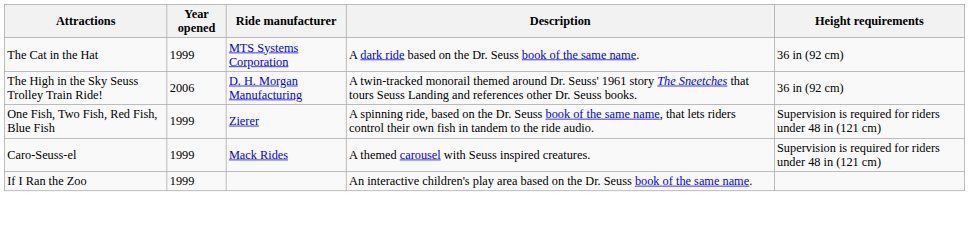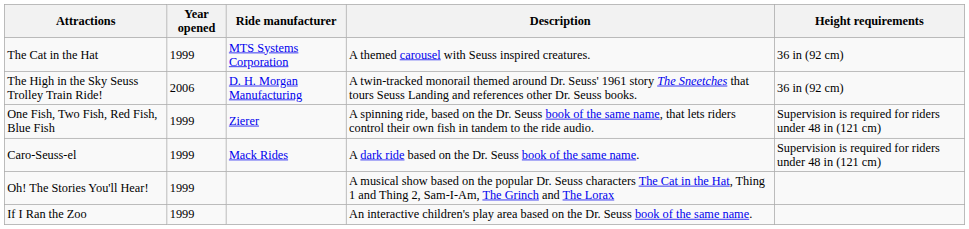 <table class="wikitable">
 <tr>
 <th>Attractions</th>
 <th>Year opened</th>
 <th>Ride manufacturer</th>
 <th>Description</th>
 <th>Height requirements</th>
 </tr>
 <tr>
 <td>The Cat in the Hat</td>
 <td>1999</td>
 <td><a href='#'>MTS Systems Corporation</a></td>
-<td>A <a href='#'>dark ride</a> based on the Dr. Seuss <a href='#'>book of the same name</a>.</td>
+<td>A themed <a href='#'>carousel</a> with Seuss inspired creatures.</td>
 <td>36 in (92 cm)</td>
 </tr>
 <tr>
 <td>The High in the Sky Seuss Trolley Train Ride!</td>
 <td>2006</td>
 <td><a href='#'>D. H. Morgan Manufacturing</a></td>
 <td>A twin-tracked monorail themed around Dr. Seuss' 1961 story <a href='#'><em>The Sneetches</em></a> that tours Seuss Landing and references other Dr. Seuss books.</td>
 <td>36 in (92 cm)</td>
 </tr>
 <tr>
 <td>One Fish, Two Fish, Red Fish, Blue Fish</td>
 <td>1999</td>
 <td><a href='#'>Zierer</a></td>
 <td>A spinning ride, based on the Dr. Seuss <a href='#'>book of the same name</a>, that lets riders control their own fish in tandem to the ride audio.</td>
 <td>Supervision is required for riders under 48 in (121 cm)</td>
 </tr>
 <tr>
 <td>Caro-Seuss-el</td>
 <td>1999</td>
 <td><a href='#'>Mack Rides</a></td>
-<td>A themed <a href='#'>carousel</a> with Seuss inspired creatures.</td>
+<td>A <a href='#'>dark ride</a> based on the Dr. Seuss <a href='#'>book of the same name</a>.</td>
 <td>Supervision is required for riders under 48 in (121 cm)</td>
+</tr>
+<tr>
+<td>Oh! The Stories You'll Hear!</td>
+<td>1999</td>
+<td></td>
+<td>A musical show based on the popular Dr. Seuss characters <a href='#'>The Cat in the Hat</a>, Thing 1 and Thing 2, Sam-I-Am, <a href='#'>The Grinch</a> and <a href='#'>The Lorax</a></td>
+<td></td>
 </tr>
 <tr>
 <td>If I Ran the Zoo</td>
 <td>1999</td>
 <td></td>
 <td>An interactive children's play area based on the Dr. Seuss <a href='#'>book of the same name</a>.</td>
 <td></td>
 </tr>
 </table>
